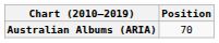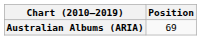 <table class="wikitable plainrowheaders" style="text-align:center">
 <tr>
 <th scope="col">Chart (2010–2019)</th>
 <th scope="col">Position</th>
 </tr>
 <tr>
 <th scope="row">Australian Albums (ARIA)</th>
-<td>70</td>
+<td>69</td>
 </tr>
 </table>
